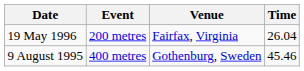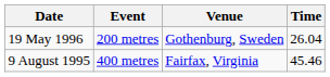 <table class=wikitable>
 <tr>
 <th>Date</th>
 <th>Event</th>
 <th>Venue</th>
 <th>Time</th>
 </tr>
 <tr>
 <td>19 May 1996</td>
 <td><a href='#'>200 metres</a></td>
-<td><a href='#'>Fairfax</a>, <a href='#'>Virginia</a></td>
+<td><a href='#'>Gothenburg</a>, <a href='#'>Sweden</a></td>
 <td>26.04</td>
 </tr>
 <tr>
 <td>9 August 1995</td>
 <td><a href='#'>400 metres</a></td>
-<td><a href='#'>Gothenburg</a>, <a href='#'>Sweden</a></td>
+<td><a href='#'>Fairfax</a>, <a href='#'>Virginia</a></td>
 <td>45.46</td>
 </tr>
 </table>
